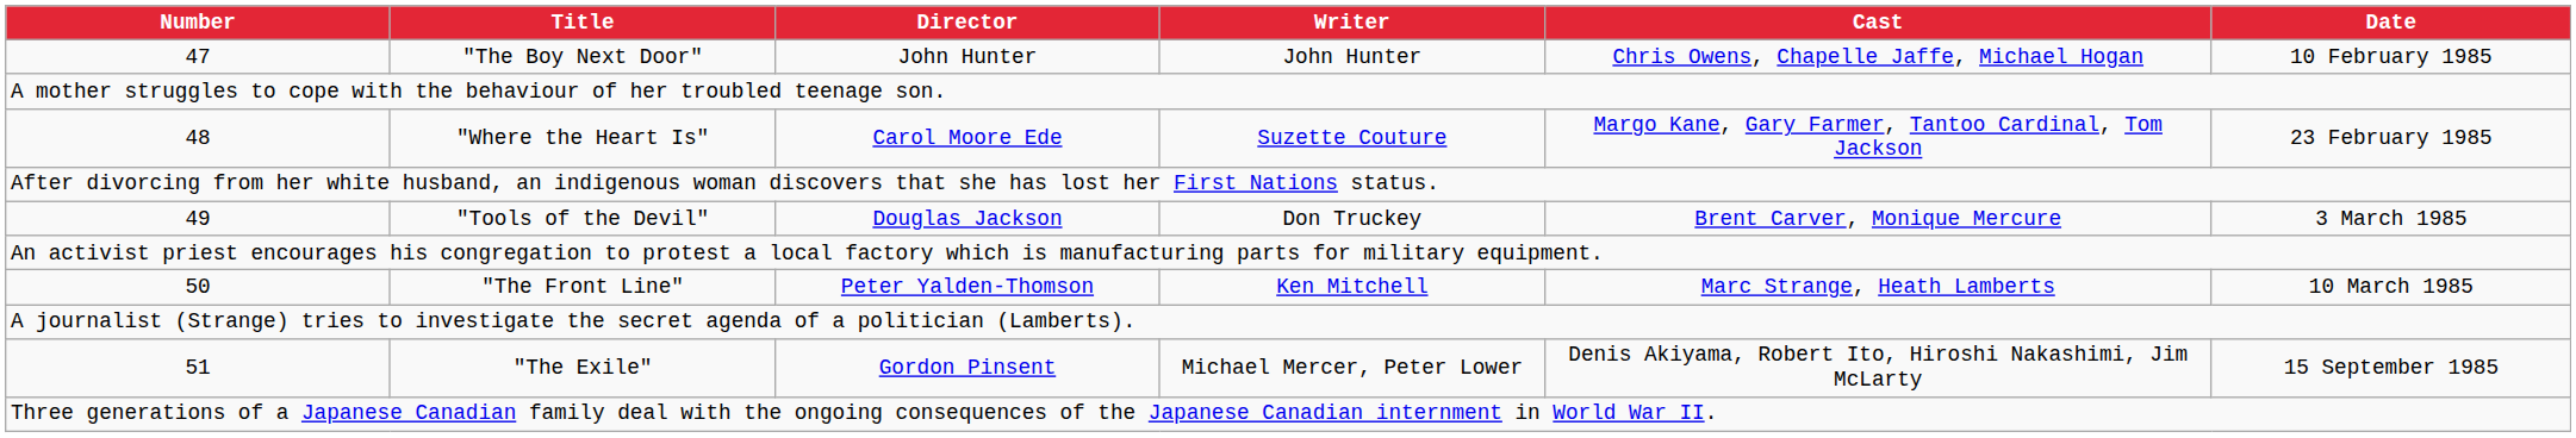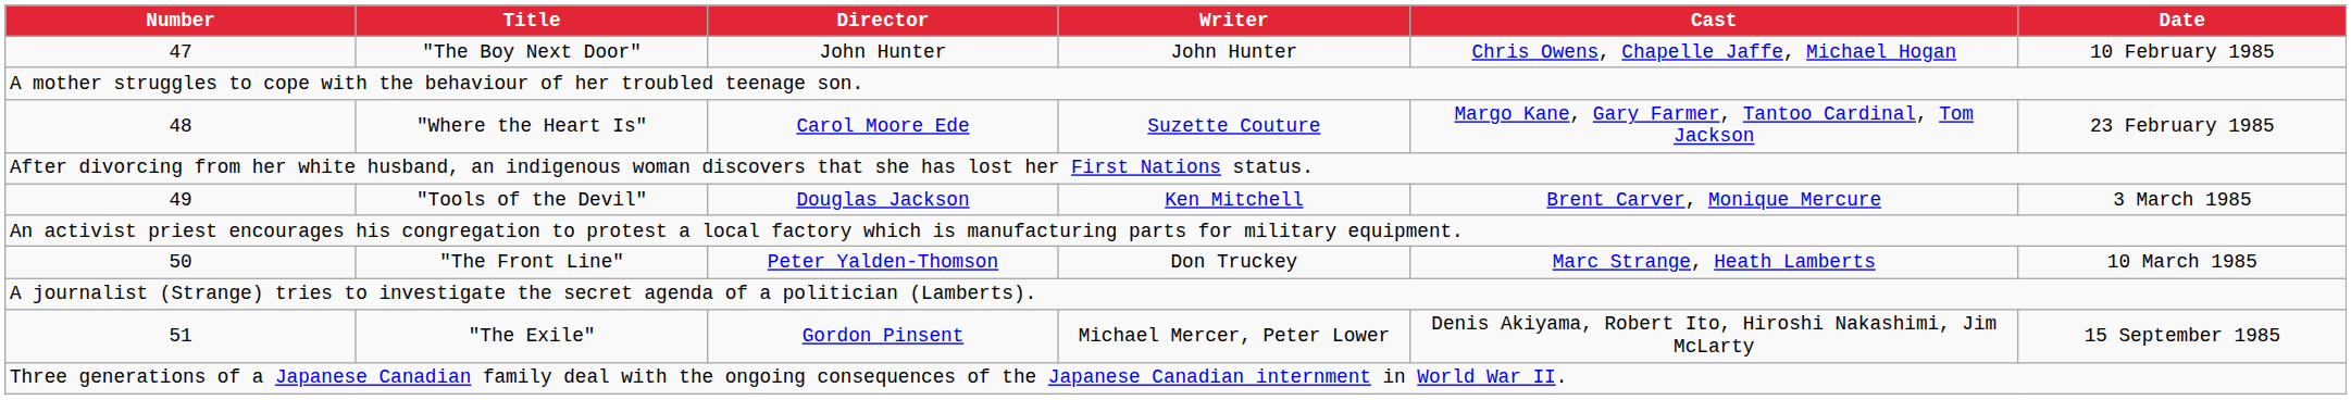 <table class="wikitable sortable" style="text-align:center" width=100%>
 <tr>
 <th style="background-color: #e32636; color: white; width:15%;">Number</th>
 <th style="background-color: #e32636; color: white; width:15%;">Title</th>
 <th style="background-color: #e32636; color: white; width:15%;">Director</th>
 <th style="background-color: #e32636; color: white; width:15%;">Writer</th>
 <th style="background-color: #e32636; color: white; width:26%;">Cast</th>
 <th style="background-color: #e32636; color: white; width:26%;">Date</th>
 </tr>
 <tr>
 <td>47</td>
 <td>"The Boy Next Door"</td>
 <td>John Hunter</td>
 <td>John Hunter</td>
 <td><a href='#'>Chris Owens</a>, <a href='#'>Chapelle Jaffe</a>, <a href='#'>Michael Hogan</a></td>
 <td>10 February 1985</td>
 </tr>
 <tr>
 <td align=left colspan=6>A mother struggles to cope with the behaviour of her troubled teenage son.</td>
 </tr>
 <tr>
 <td>48</td>
 <td>"Where the Heart Is"</td>
 <td><a href='#'>Carol Moore Ede</a></td>
 <td><a href='#'>Suzette Couture</a></td>
 <td><a href='#'>Margo Kane</a>, <a href='#'>Gary Farmer</a>, <a href='#'>Tantoo Cardinal</a>, <a href='#'>Tom Jackson</a></td>
 <td>23 February 1985</td>
 </tr>
 <tr>
 <td align=left colspan=6>After divorcing from her white husband, an indigenous woman discovers that she has lost her <a href='#'>First Nations</a> status.</td>
 </tr>
 <tr>
 <td>49</td>
 <td>"Tools of the Devil"</td>
 <td><a href='#'>Douglas Jackson</a></td>
-<td>Don Truckey</td>
+<td><a href='#'>Ken Mitchell</a></td>
 <td><a href='#'>Brent Carver</a>, <a href='#'>Monique Mercure</a></td>
 <td>3 March 1985</td>
 </tr>
 <tr>
 <td align=left colspan=6>An activist priest encourages his congregation to protest a local factory which is manufacturing parts for military equipment.</td>
 </tr>
 <tr>
 <td>50</td>
 <td>"The Front Line"</td>
 <td><a href='#'>Peter Yalden-Thomson</a></td>
-<td><a href='#'>Ken Mitchell</a></td>
+<td>Don Truckey</td>
 <td><a href='#'>Marc Strange</a>, <a href='#'>Heath Lamberts</a></td>
 <td>10 March 1985</td>
 </tr>
 <tr>
 <td align=left colspan=6>A journalist (Strange) tries to investigate the secret agenda of a politician (Lamberts).</td>
 </tr>
 <tr>
 <td>51</td>
 <td>"The Exile"</td>
 <td><a href='#'>Gordon Pinsent</a></td>
 <td>Michael Mercer, Peter Lower</td>
 <td>Denis Akiyama, Robert Ito, Hiroshi Nakashimi, Jim McLarty</td>
 <td>15 September 1985</td>
 </tr>
 <tr>
 <td align=left colspan=6>Three generations of a <a href='#'>Japanese Canadian</a> family deal with the ongoing consequences of the <a href='#'>Japanese Canadian internment</a> in <a href='#'>World War II</a>.</td>
 </tr>
 </table>
